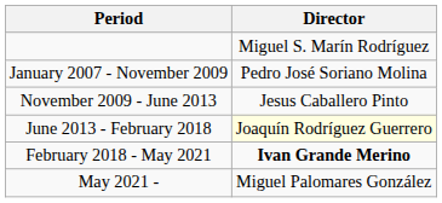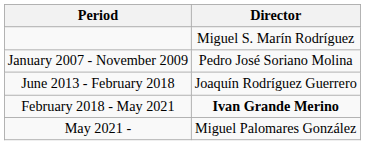 <table class="wikitable">
 <tr style="background:#DDDDDD;">
 <th>Period</th>
 <th>Director</th>
 </tr>
 <tr style="text-align:center;">
 <td></td>
 <td>Miguel S. Marín Rodríguez</td>
 </tr>
 <tr style="text-align:center;">
 <td>January 2007 - November 2009</td>
 <td>Pedro José Soriano Molina</td>
 </tr>
 <tr style="text-align:center;">
-<td>November 2009 - June 2013</td>
-<td>Jesus Caballero Pinto</td>
-</tr>
-<tr style="text-align:center;">
 <td>June 2013 - February 2018</td>
-<td style="background: lightyellow;">Joaquín Rodríguez Guerrero</td>
+<td>Joaquín Rodríguez Guerrero</td>
 </tr>
 <tr style="text-align:center;">
 <td>February 2018 - May 2021</td>
 <td><strong>Ivan Grande Merino</strong></td>
 </tr>
 <tr style="text-align:center;">
 <td>May 2021 -</td>
 <td>Miguel Palomares González</td>
 </tr>
 </table>
